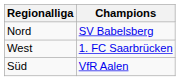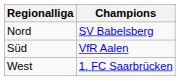 <table class="wikitable">
 <tr>
 <th>Regionalliga</th>
 <th>Champions</th>
 </tr>
 <tr>
 <td>Nord</td>
 <td><a href='#'>SV Babelsberg</a></td>
 </tr>
 <tr>
+<td>Süd</td>
+<td><a href='#'>VfR Aalen</a></td>
+</tr>
+<tr>
 <td>West</td>
 <td><a href='#'>1. FC Saarbrücken</a></td>
 </tr>
-<tr>
-<td>Süd</td>
-<td><a href='#'>VfR Aalen</a></td>
-</tr>
 </table>
